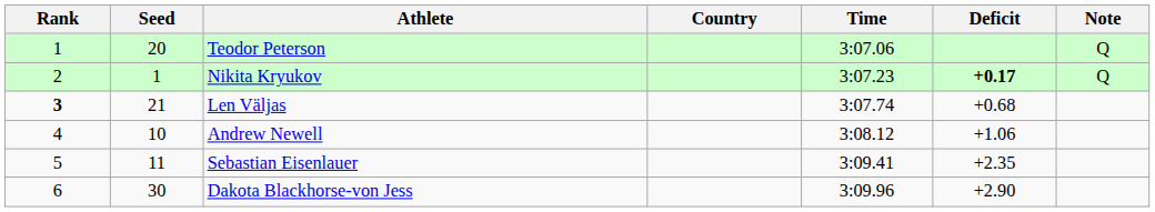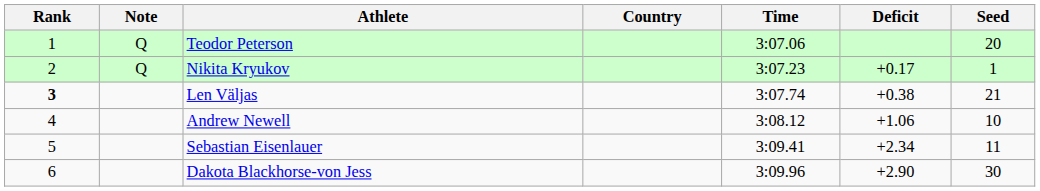 <table class="wikitable sortable" style="text-align:center" width=80%>
 <tr>
 <th>Rank</th>
-<th>Seed</th>
+<th>Note</th>
 <th>Athlete</th>
 <th>Country</th>
 <th>Time</th>
 <th>Deficit</th>
-<th>Note</th>
+<th>Seed</th>
 </tr>
 <tr bgcolor=ccffcc>
 <td>1</td>
-<td>20</td>
+<td>Q</td>
 <td align=left><a href='#'>Teodor Peterson</a></td>
 <td align=left></td>
 <td>3:07.06</td>
 <td></td>
-<td>Q</td>
+<td>20</td>
 </tr>
 <tr bgcolor=ccffcc>
 <td>2</td>
-<td>1</td>
+<td>Q</td>
 <td align=left><a href='#'>Nikita Kryukov</a></td>
 <td align=left></td>
 <td>3:07.23</td>
-<td><strong>+0.17</strong></td>
-<td>Q</td>
+<td>+0.17</td>
+<td>1</td>
 </tr>
 <tr>
 <td><strong>3</strong></td>
-<td>21</td>
+<td></td>
 <td align=left><a href='#'>Len Väljas</a></td>
 <td align=left></td>
 <td>3:07.74</td>
-<td>+0.68</td>
-<td></td>
+<td>+0.38</td>
+<td>21</td>
 </tr>
 <tr>
 <td>4</td>
-<td>10</td>
+<td></td>
 <td align=left><a href='#'>Andrew Newell</a></td>
 <td align=left></td>
 <td>3:08.12</td>
 <td>+1.06</td>
-<td></td>
+<td>10</td>
 </tr>
 <tr>
 <td>5</td>
-<td>11</td>
+<td></td>
 <td align=left><a href='#'>Sebastian Eisenlauer</a></td>
 <td align=left></td>
 <td>3:09.41</td>
-<td>+2.35</td>
-<td></td>
+<td>+2.34</td>
+<td>11</td>
 </tr>
 <tr>
 <td>6</td>
-<td>30</td>
+<td></td>
 <td align=left><a href='#'>Dakota Blackhorse-von Jess</a></td>
 <td align=left></td>
 <td>3:09.96</td>
 <td>+2.90</td>
-<td></td>
+<td>30</td>
 </tr>
 </table>
